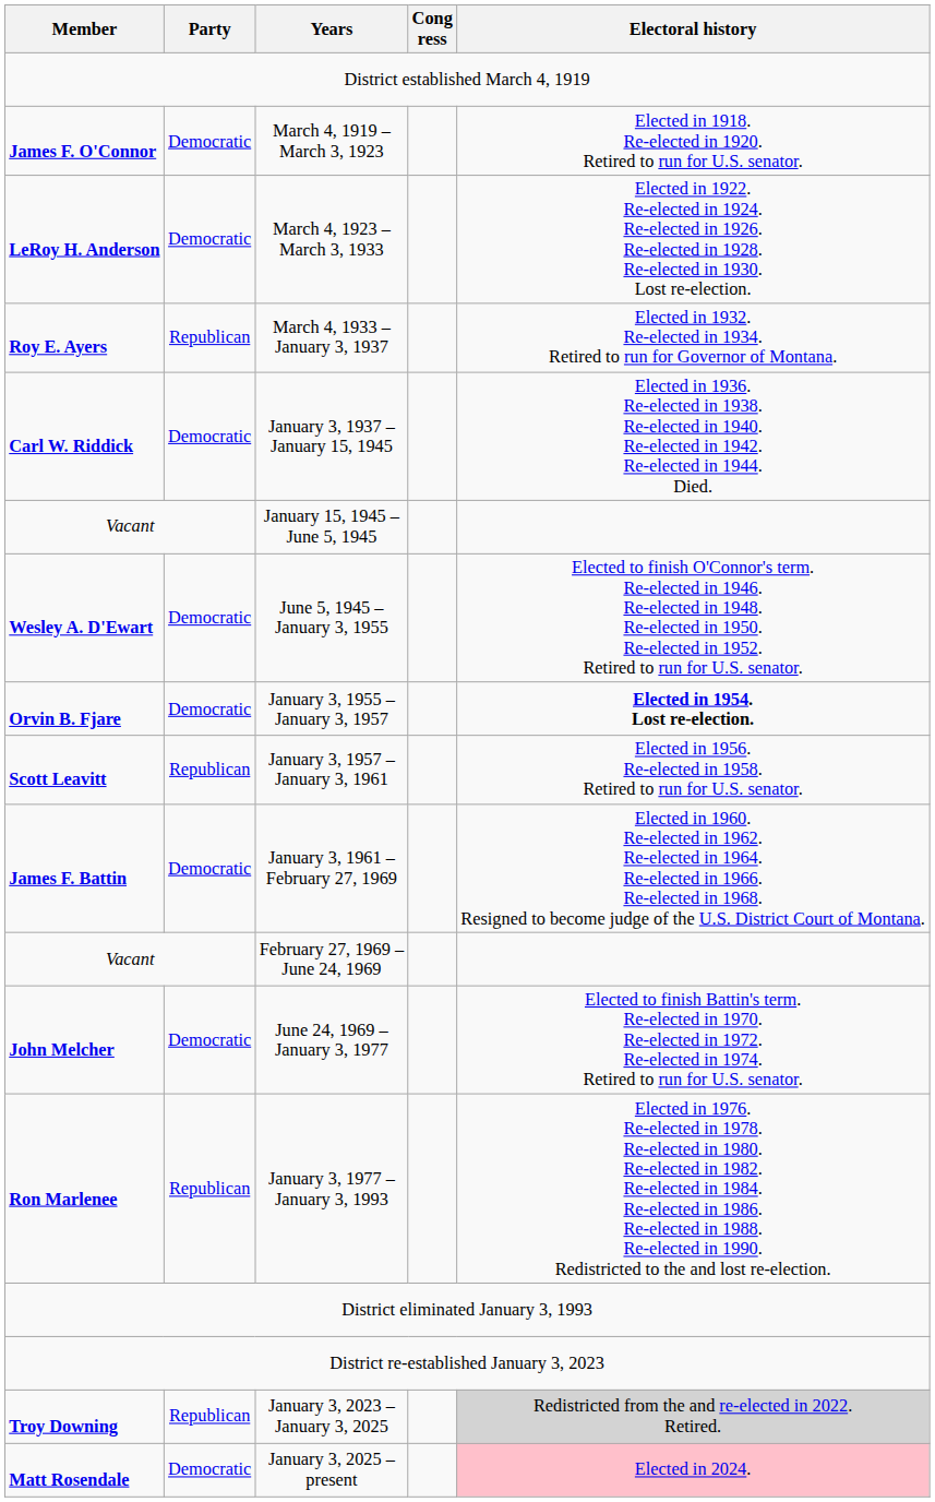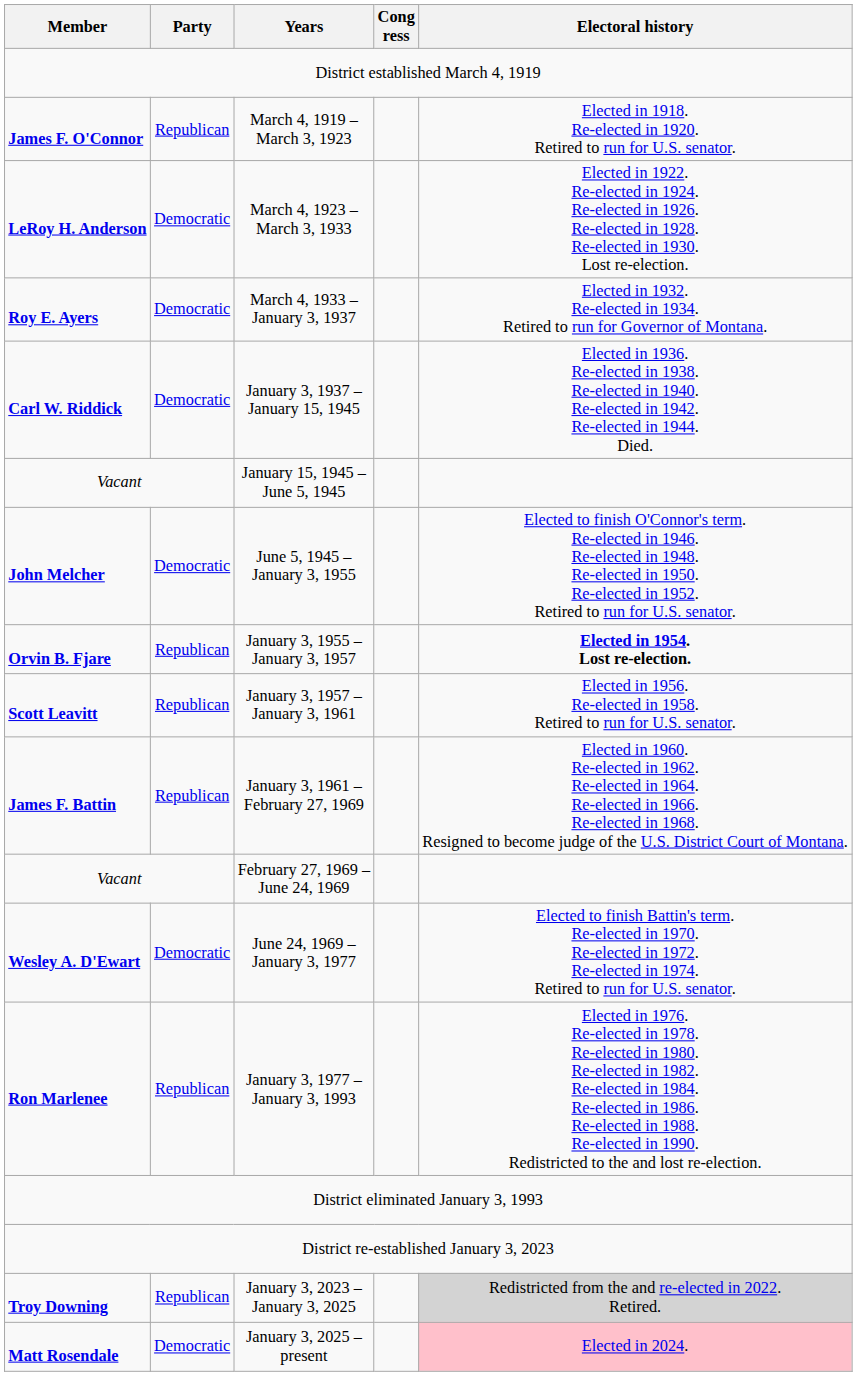 <table class=wikitable style="text-align:center">
 <tr>
 <th>Member</th>
 <th>Party</th>
 <th>Years</th>
 <th>Cong<br>ress</th>
 <th>Electoral history</th>
 </tr>
 <tr style="height:3em">
 <td colspan=5>District established March 4, 1919</td>
 </tr>
 <tr style="height:3em">
 <td align=left><br><strong><a href='#'>James F. O'Connor</a></strong><br></td>
-<td><a href='#'>Democratic</a></td>
+<td><a href='#'>Republican</a></td>
 <td nowrap>March 4, 1919 –<br>March 3, 1923</td>
 <td></td>
 <td><a href='#'>Elected in 1918</a>.<br><a href='#'>Re-elected in 1920</a>.<br>Retired to <a href='#'>run for U.S. senator</a>.</td>
 </tr>
 <tr style="height:3em">
 <td align=left><br><strong><a href='#'>LeRoy H. Anderson</a></strong><br></td>
 <td><a href='#'>Democratic</a></td>
 <td nowrap>March 4, 1923 –<br>March 3, 1933</td>
 <td></td>
 <td><a href='#'>Elected in 1922</a>.<br><a href='#'>Re-elected in 1924</a>.<br><a href='#'>Re-elected in 1926</a>.<br><a href='#'>Re-elected in 1928</a>.<br><a href='#'>Re-elected in 1930</a>.<br>Lost re-election.</td>
 </tr>
 <tr style="height:3em">
 <td align=left><br><strong><a href='#'>Roy E. Ayers</a></strong><br></td>
-<td><a href='#'>Republican</a></td>
+<td><a href='#'>Democratic</a></td>
 <td nowrap>March 4, 1933 –<br>January 3, 1937</td>
 <td></td>
 <td><a href='#'>Elected in 1932</a>.<br><a href='#'>Re-elected in 1934</a>.<br>Retired to <a href='#'>run for Governor of Montana</a>.</td>
 </tr>
 <tr style="height:3em">
 <td align=left><br><strong><a href='#'>Carl W. Riddick</a></strong><br></td>
 <td><a href='#'>Democratic</a></td>
 <td nowrap>January 3, 1937 –<br>January 15, 1945</td>
 <td></td>
 <td><a href='#'>Elected in 1936</a>.<br><a href='#'>Re-elected in 1938</a>.<br><a href='#'>Re-elected in 1940</a>.<br><a href='#'>Re-elected in 1942</a>.<br><a href='#'>Re-elected in 1944</a>.<br>Died.</td>
 </tr>
 <tr style="height:3em">
 <td colspan=2><em>Vacant</em></td>
 <td nowrap>January 15, 1945 –<br>June 5, 1945</td>
 <td></td>
 <td></td>
 </tr>
 <tr style="height:3em">
-<td align=left><br><strong><a href='#'>Wesley A. D'Ewart</a></strong><br></td>
+<td align=left><br><strong><a href='#'>John Melcher</a></strong><br></td>
 <td><a href='#'>Democratic</a></td>
 <td nowrap>June 5, 1945 –<br>January 3, 1955</td>
 <td></td>
 <td><a href='#'>Elected to finish O'Connor's term</a>.<br><a href='#'>Re-elected in 1946</a>.<br><a href='#'>Re-elected in 1948</a>.<br><a href='#'>Re-elected in 1950</a>.<br><a href='#'>Re-elected in 1952</a>.<br>Retired to <a href='#'>run for U.S. senator</a>.</td>
 </tr>
 <tr style="height:3em">
 <td align=left><br><strong><a href='#'>Orvin B. Fjare</a></strong><br></td>
-<td><a href='#'>Democratic</a></td>
+<td><a href='#'>Republican</a></td>
 <td nowrap>January 3, 1955 –<br>January 3, 1957</td>
 <td></td>
 <td><strong><a href='#'>Elected in 1954</a>.<br>Lost re-election.</strong></td>
 </tr>
 <tr style="height:3em">
 <td align=left><br><strong><a href='#'>Scott Leavitt</a></strong><br></td>
 <td><a href='#'>Republican</a></td>
 <td nowrap>January 3, 1957 –<br>January 3, 1961</td>
 <td></td>
 <td><a href='#'>Elected in 1956</a>.<br><a href='#'>Re-elected in 1958</a>.<br>Retired to <a href='#'>run for U.S. senator</a>.</td>
 </tr>
 <tr style="height:3em">
 <td align=left><br><strong><a href='#'>James F. Battin</a></strong><br></td>
-<td><a href='#'>Democratic</a></td>
+<td><a href='#'>Republican</a></td>
 <td nowrap>January 3, 1961 –<br>February 27, 1969</td>
 <td></td>
 <td><a href='#'>Elected in 1960</a>.<br><a href='#'>Re-elected in 1962</a>.<br><a href='#'>Re-elected in 1964</a>.<br><a href='#'>Re-elected in 1966</a>.<br><a href='#'>Re-elected in 1968</a>.<br>Resigned to become judge of the <a href='#'>U.S. District Court of Montana</a>.</td>
 </tr>
 <tr style="height:3em">
 <td colspan=2><em>Vacant</em></td>
 <td nowrap>February 27, 1969 –<br>June 24, 1969</td>
 <td></td>
 <td></td>
 </tr>
 <tr style="height:3em">
-<td align=left><br><strong><a href='#'>John Melcher</a></strong><br></td>
+<td align=left><br><strong><a href='#'>Wesley A. D'Ewart</a></strong><br></td>
 <td><a href='#'>Democratic</a></td>
 <td nowrap>June 24, 1969 –<br>January 3, 1977</td>
 <td></td>
 <td><a href='#'>Elected to finish Battin's term</a>.<br><a href='#'>Re-elected in 1970</a>.<br><a href='#'>Re-elected in 1972</a>.<br><a href='#'>Re-elected in 1974</a>.<br>Retired to <a href='#'>run for U.S. senator</a>.</td>
 </tr>
 <tr style="height:3em">
 <td align=left><br><strong><a href='#'>Ron Marlenee</a></strong><br></td>
 <td><a href='#'>Republican</a></td>
 <td nowrap>January 3, 1977 –<br>January 3, 1993</td>
 <td></td>
 <td><a href='#'>Elected in 1976</a>.<br><a href='#'>Re-elected in 1978</a>.<br><a href='#'>Re-elected in 1980</a>.<br><a href='#'>Re-elected in 1982</a>.<br><a href='#'>Re-elected in 1984</a>.<br><a href='#'>Re-elected in 1986</a>.<br><a href='#'>Re-elected in 1988</a>.<br><a href='#'>Re-elected in 1990</a>.<br>Redistricted to the  and lost re-election.</td>
 </tr>
 <tr style="height:3em">
 <td colspan=6>District eliminated January 3, 1993</td>
 </tr>
 <tr style="height:3em">
 <td colspan=6>District re-established January 3, 2023</td>
 </tr>
 <tr style="height:3em">
 <td align=left><br><strong><a href='#'>Troy Downing</a></strong><br></td>
 <td><a href='#'>Republican</a></td>
 <td>January 3, 2023 –<br>January 3, 2025</td>
 <td></td>
 <td style="background: lightgrey;">Redistricted from the  and <a href='#'>re-elected in 2022</a>.<br>Retired.</td>
 </tr>
 <tr style="height:3em">
 <td align=left><br><strong><a href='#'>Matt Rosendale</a></strong><br></td>
 <td><a href='#'>Democratic</a></td>
 <td>January 3, 2025 –<br>present</td>
 <td></td>
 <td style="background: pink;"><a href='#'>Elected in 2024</a>.</td>
 </tr>
 </table>
